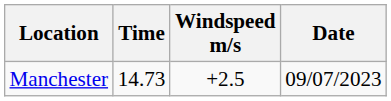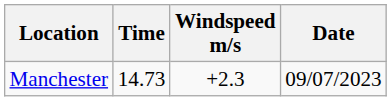 <table class="wikitable" style= "text-align: center">
 <tr>
 <th>Location</th>
 <th>Time</th>
 <th>Windspeed<br>m/s</th>
 <th>Date</th>
 </tr>
 <tr>
 <td><a href='#'>Manchester</a></td>
 <td>14.73</td>
-<td>+2.5</td>
+<td>+2.3</td>
 <td>09/07/2023</td>
 </tr>
 </table>
